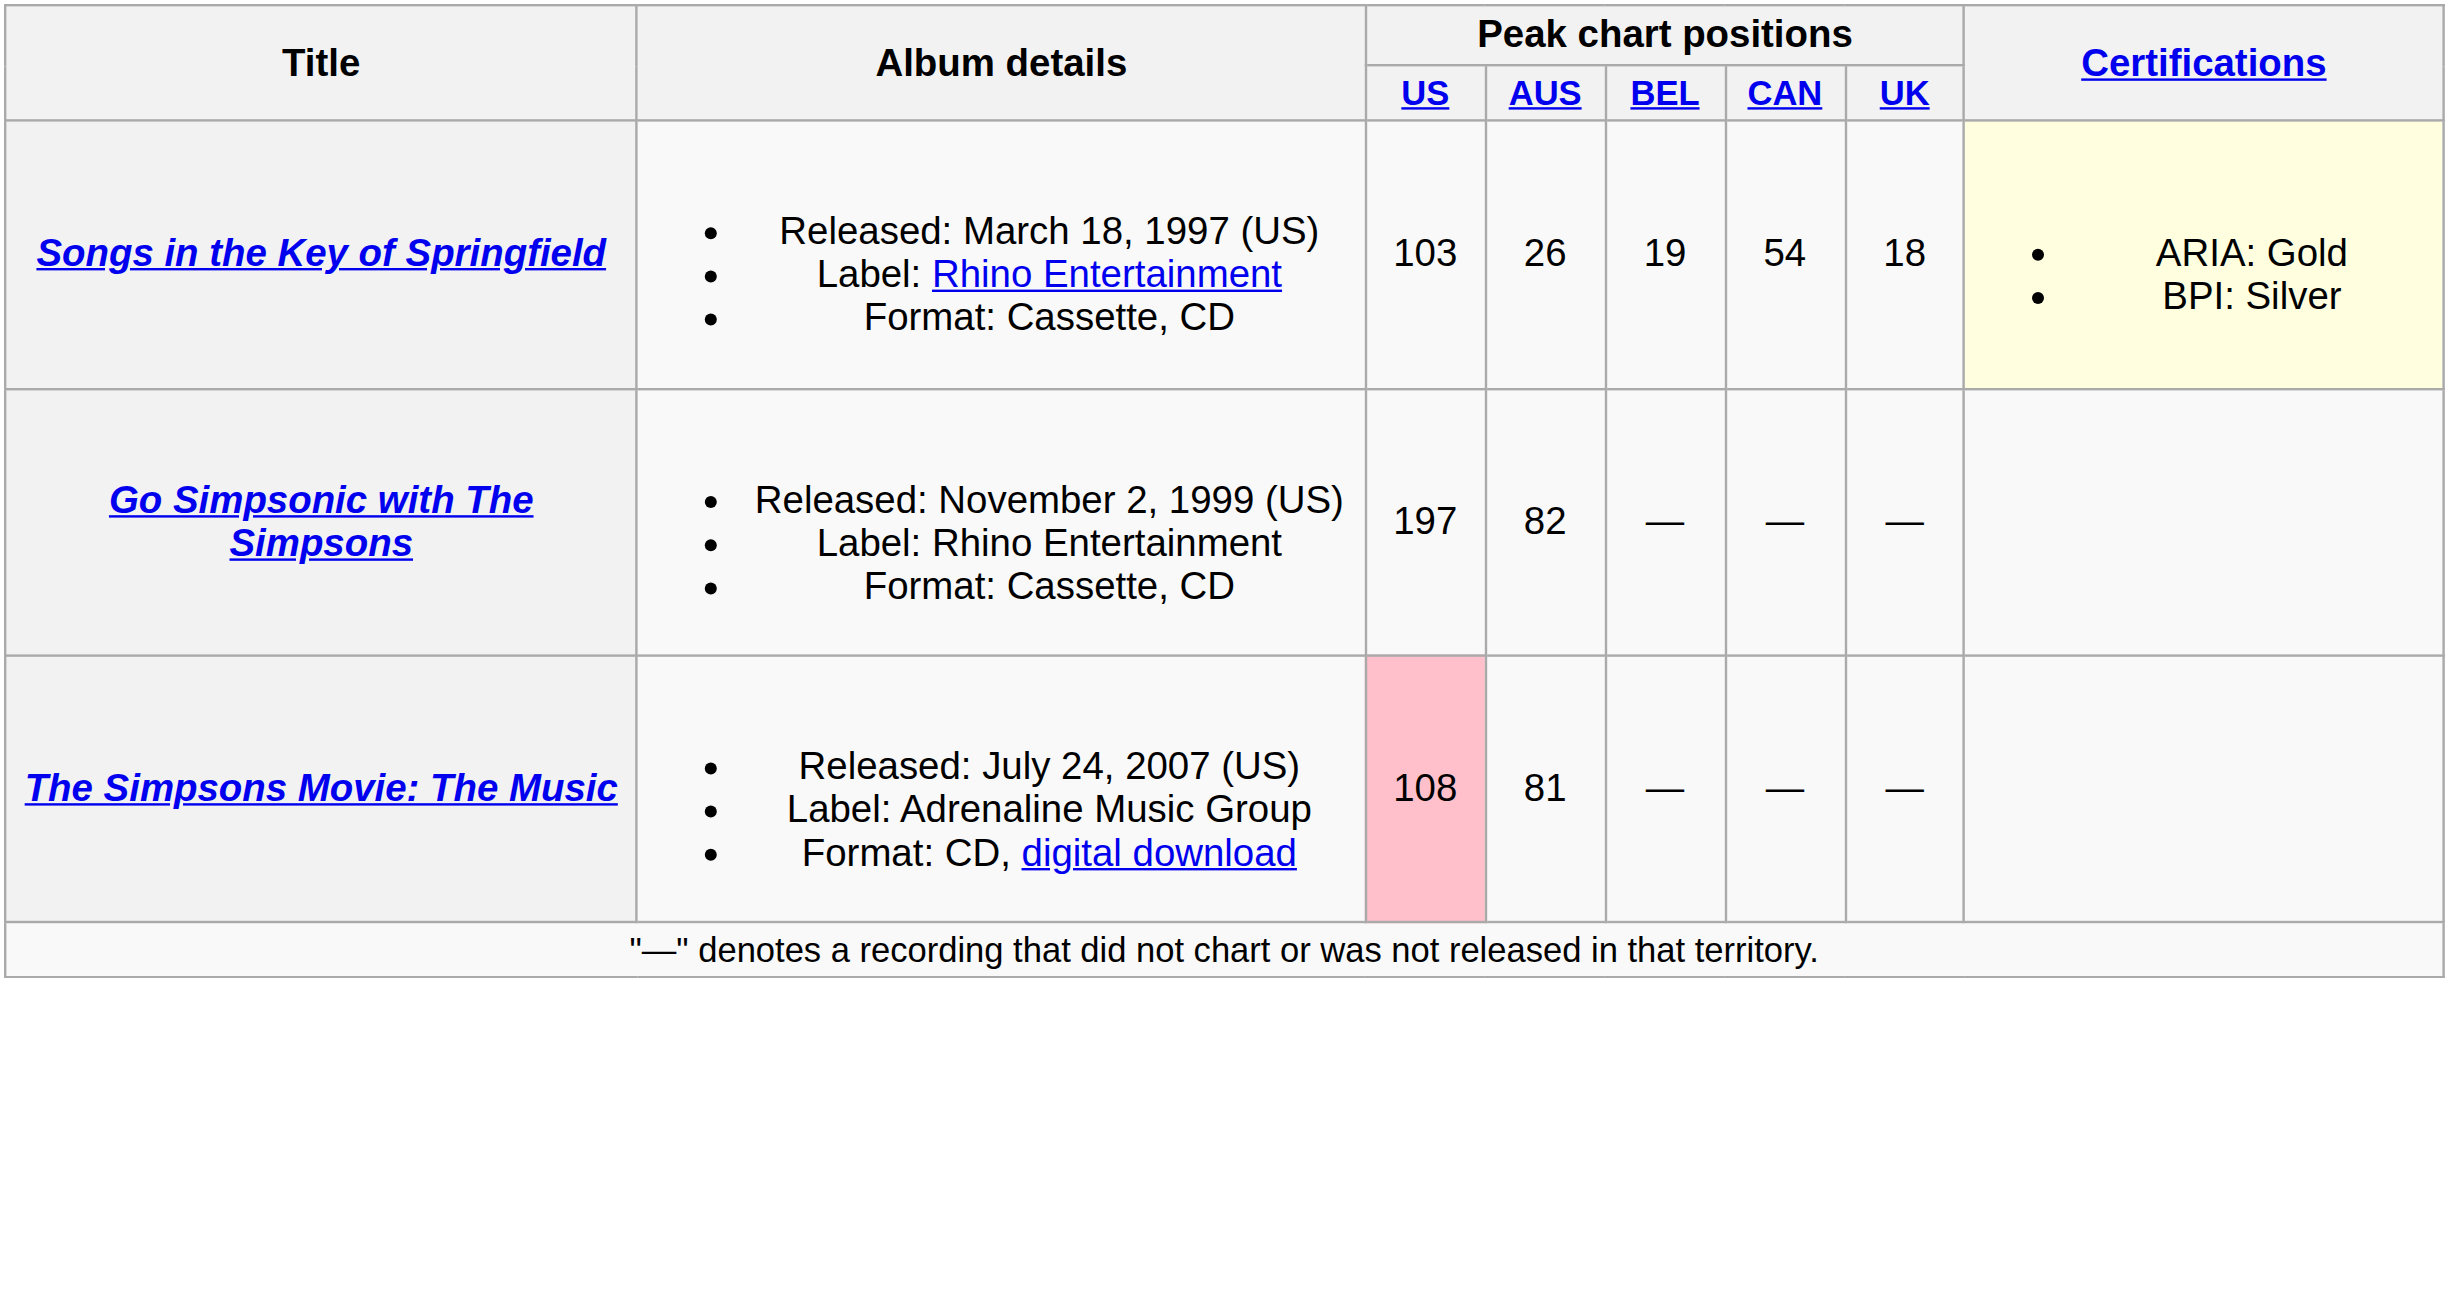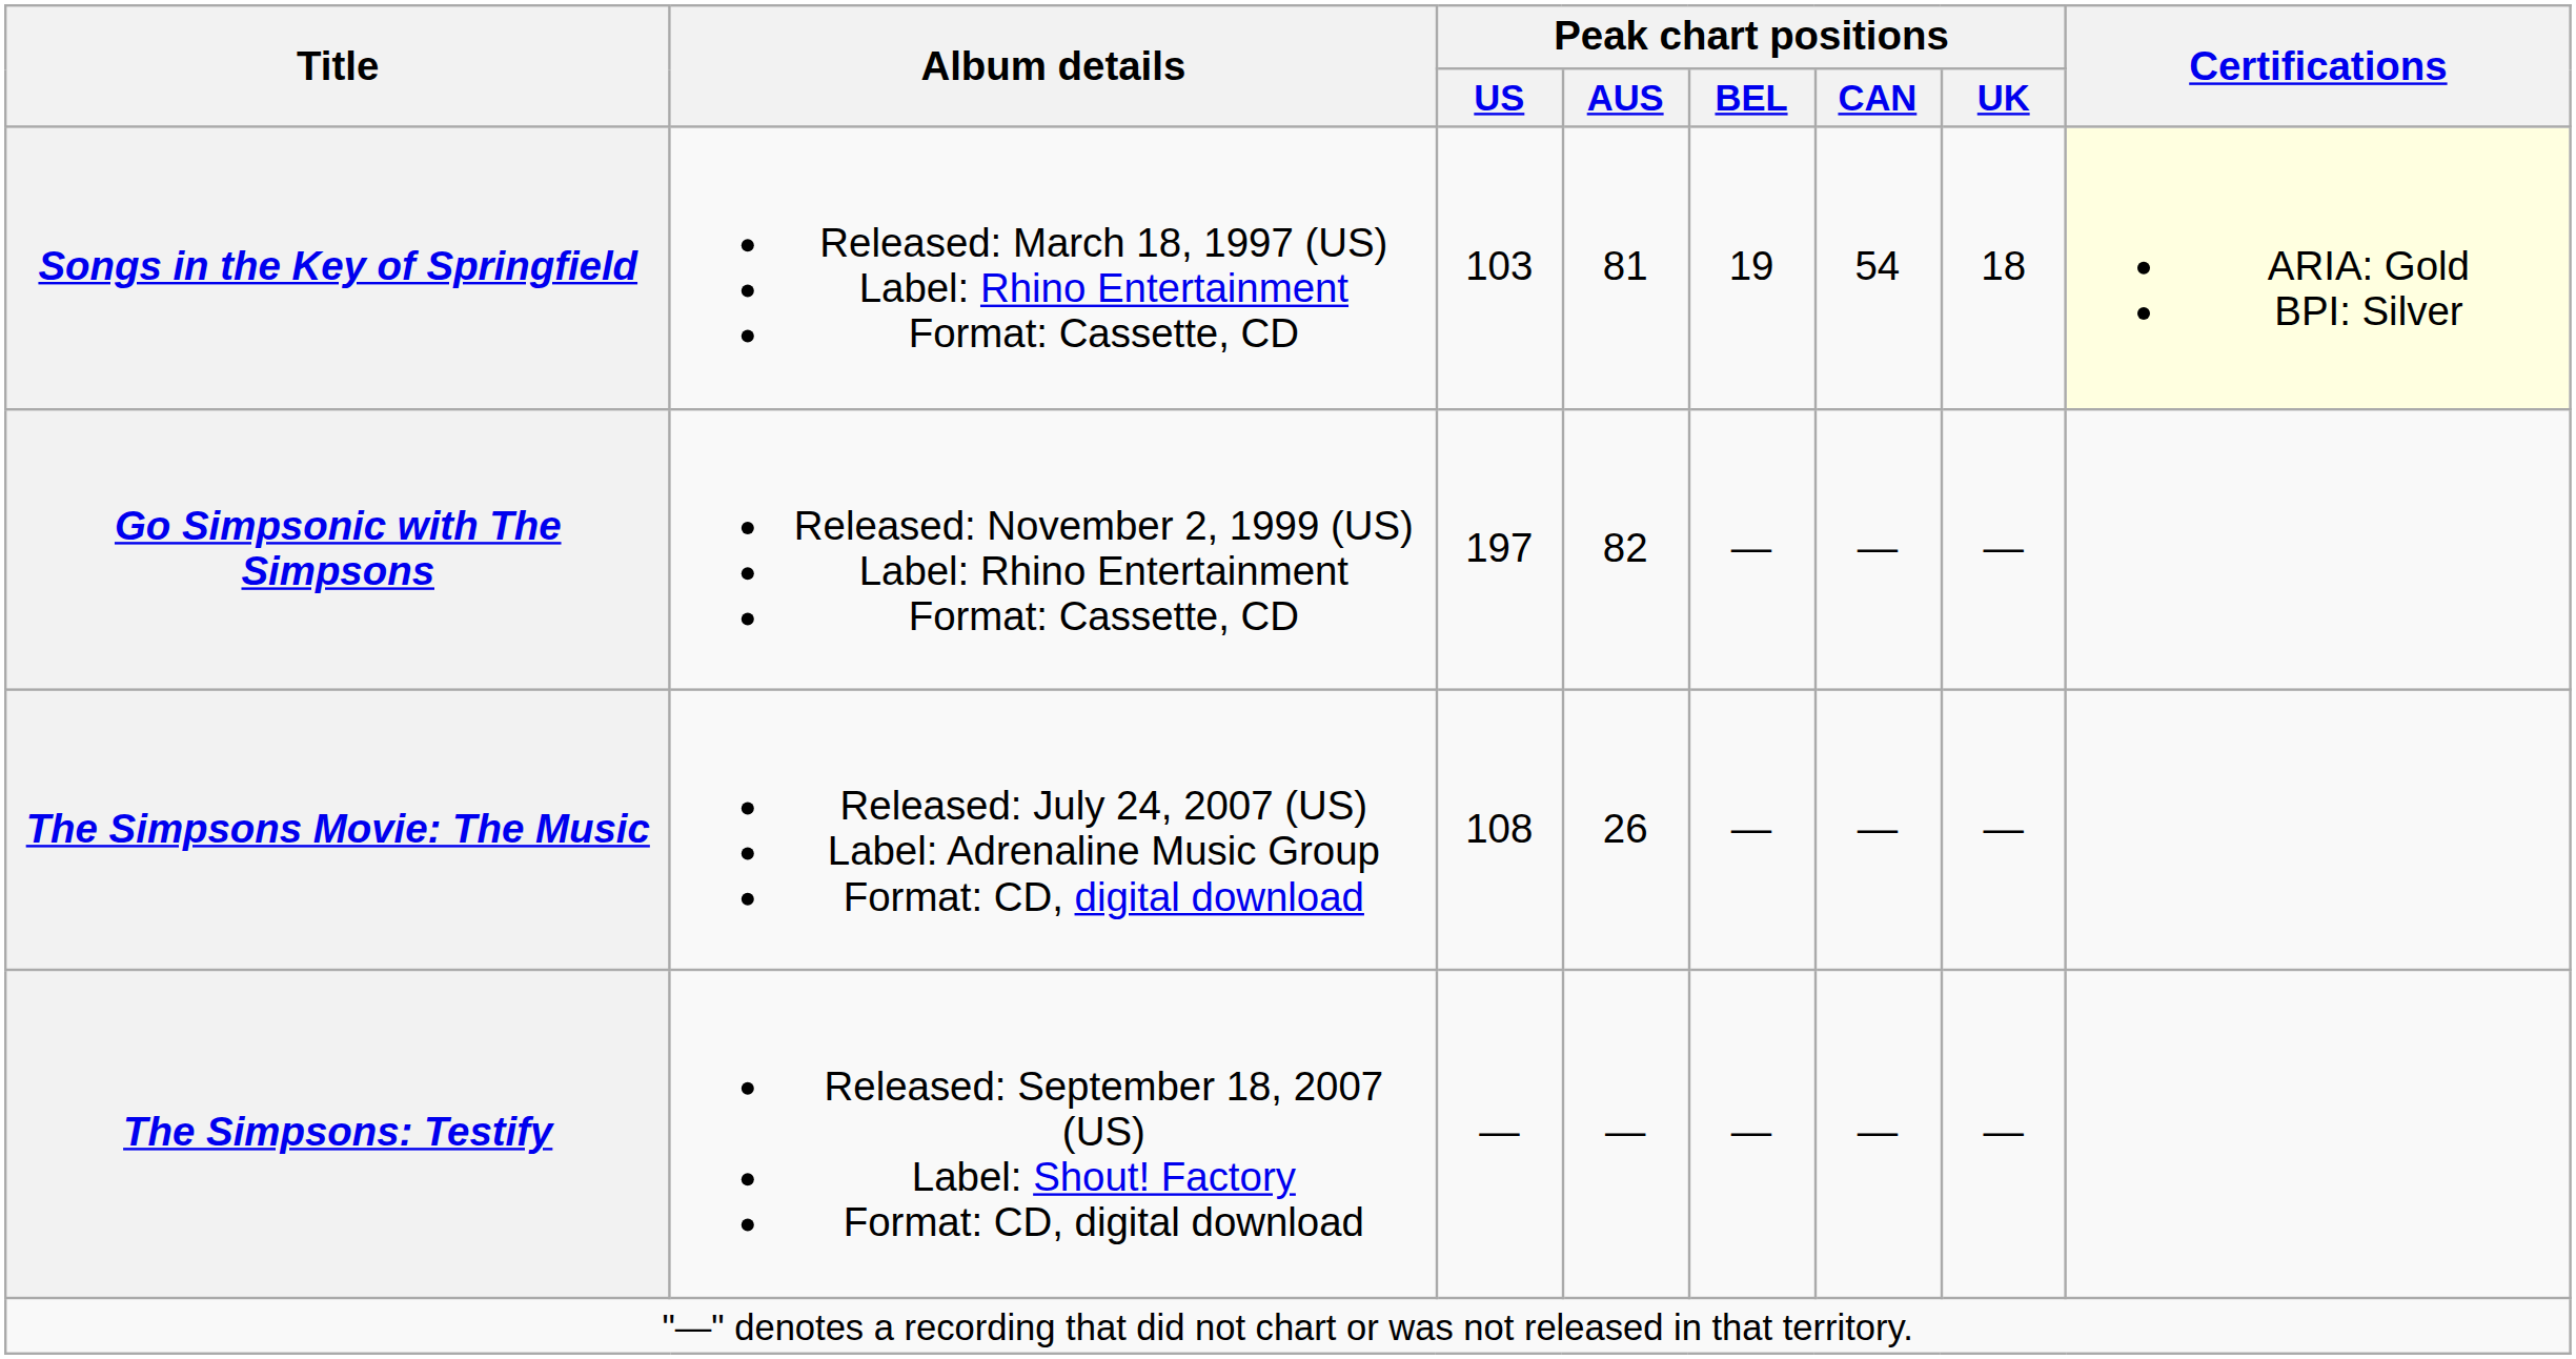 <table class="wikitable plainrowheaders" style="text-align:center;">
 <tr>
 <th scope="col" rowspan="2" style="width:16em;">Title</th>
 <th scope="col" rowspan="2" style="width:18.5em;">Album details</th>
 <th scope="col" colspan="5">Peak chart positions</th>
 <th scope="col" rowspan="2" style="width:12em;"><a href='#'>Certifications</a></th>
 </tr>
 <tr>
 <th style="width:3em;font-size:90%"><a href='#'>US</a><br></th>
 <th style="width:3em;font-size:90%"><a href='#'>AUS</a><br></th>
 <th style="width:3em;font-size:90%"><a href='#'>BEL</a><br></th>
 <th style="width:3em;font-size:90%"><a href='#'>CAN</a><br></th>
 <th style="width:3em;font-size:90%"><a href='#'>UK</a><br></th>
 </tr>
 <tr>
 <th scope="row"><em><a href='#'>Songs in the Key of Springfield</a></em></th>
 <td><br><ul><li>Released: March 18, 1997 (US)</li><li>Label: <a href='#'>Rhino Entertainment</a></li><li>Format: Cassette, CD</li></ul></td>
 <td align="center">103</td>
-<td align="center">26</td>
+<td align="center">81</td>
 <td align="center">19</td>
 <td align="center">54</td>
 <td align="center">18</td>
 <td style="background: lightyellow;"><br><ul><li>ARIA: Gold</li><li>BPI: Silver</li></ul></td>
 </tr>
 <tr>
 <th scope="row"><em><a href='#'>Go Simpsonic with The Simpsons</a></em></th>
 <td><br><ul><li>Released: November 2, 1999 (US)</li><li>Label: Rhino Entertainment</li><li>Format: Cassette, CD</li></ul></td>
 <td align="center">197</td>
 <td align="center">82</td>
 <td align="center">—</td>
 <td align="center">—</td>
 <td align="center">—</td>
 <td></td>
 </tr>
 <tr>
 <th scope="row"><em><a href='#'>The Simpsons Movie: The Music</a></em></th>
 <td><br><ul><li>Released: July 24, 2007 (US)</li><li>Label: Adrenaline Music Group</li><li>Format: CD, <a href='#'>digital download</a></li></ul></td>
-<td align="center" style="background: pink;">108</td>
-<td align="center">81</td>
+<td align="center">108</td>
+<td align="center">26</td>
+<td align="center">—</td>
+<td align="center">—</td>
+<td align="center">—</td>
+<td></td>
+</tr>
+<tr>
+<th scope="row"><em><a href='#'>The Simpsons: Testify</a></em></th>
+<td><br><ul><li>Released: September 18, 2007 (US)</li><li>Label: <a href='#'>Shout! Factory</a></li><li>Format: CD, digital download </li></ul></td>
+<td align="center">—</td>
+<td align="center">—</td>
 <td align="center">—</td>
 <td align="center">—</td>
 <td align="center">—</td>
 <td></td>
 </tr>
 <tr>
 <td colspan="8" style="font-size:90%">"—" denotes a recording that did not chart or was not released in that territory.</td>
 </tr>
 </table>
